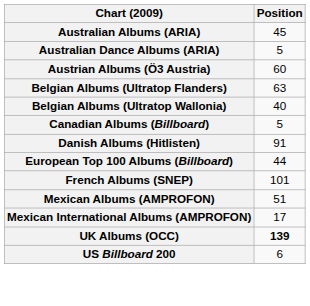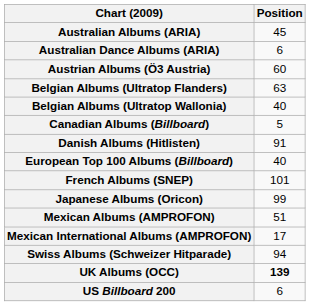 <table class="wikitable sortable plainrowheaders" style="text-align:center">
 <tr>
 <th scope="col">Chart (2009)</th>
 <th scope="col">Position</th>
 </tr>
 <tr>
 <th scope="row">Australian Albums (ARIA)</th>
 <td>45</td>
 </tr>
 <tr>
 <th scope="row">Australian Dance Albums (ARIA)</th>
-<td>5</td>
+<td>6</td>
 </tr>
 <tr>
 <th scope="row">Austrian Albums (Ö3 Austria)</th>
 <td>60</td>
 </tr>
 <tr>
 <th scope="row">Belgian Albums (Ultratop Flanders)</th>
 <td>63</td>
 </tr>
 <tr>
 <th scope="row">Belgian Albums (Ultratop Wallonia)</th>
 <td>40</td>
 </tr>
 <tr>
 <th scope="row">Canadian Albums (<em>Billboard</em>)</th>
 <td>5</td>
 </tr>
 <tr>
 <th scope="row">Danish Albums (Hitlisten)</th>
 <td>91</td>
 </tr>
 <tr>
 <th scope="row">European Top 100 Albums (<em>Billboard</em>)</th>
-<td>44</td>
+<td>40</td>
 </tr>
 <tr>
 <th scope="row">French Albums (SNEP)</th>
 <td>101</td>
+</tr>
+<tr>
+<th scope="row">Japanese Albums (Oricon)</th>
+<td>99</td>
 </tr>
 <tr>
 <th scope="row">Mexican Albums (AMPROFON)</th>
 <td>51</td>
 </tr>
 <tr>
 <th scope="row">Mexican International Albums (AMPROFON)</th>
 <td>17</td>
 </tr>
 <tr>
+<th scope="row">Swiss Albums (Schweizer Hitparade)</th>
+<td>94</td>
+</tr>
+<tr>
 <th scope="row">UK Albums (OCC)</th>
 <td><strong>139</strong></td>
 </tr>
 <tr>
 <th scope="row">US <em>Billboard</em> 200</th>
 <td>6</td>
 </tr>
 </table>
